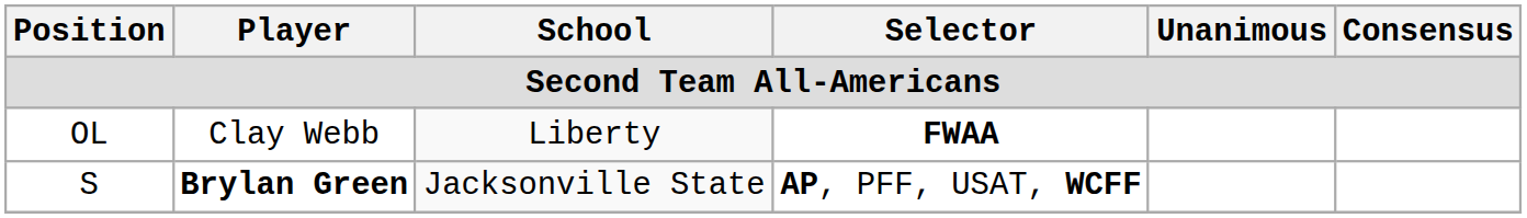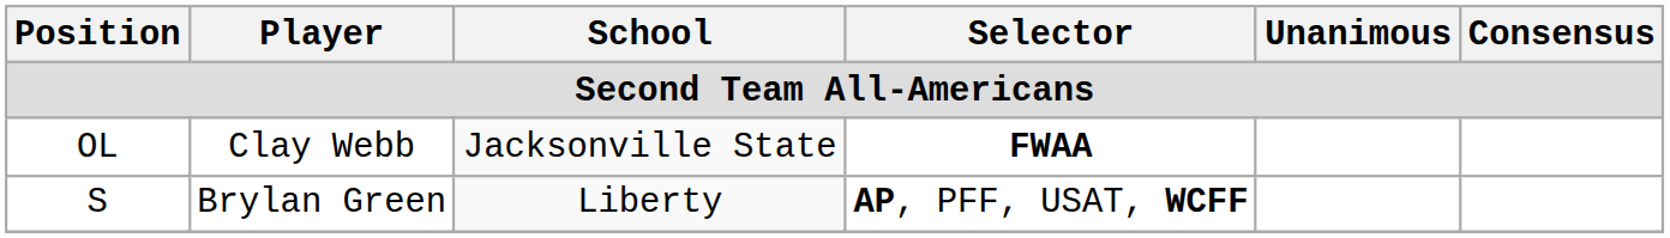 <table class="wikitable" border="0">
 <tr>
 <th>Position</th>
 <th>Player</th>
 <th>School</th>
 <th>Selector</th>
 <th>Unanimous</th>
 <th>Consensus</th>
 </tr>
 <tr>
 <td colspan="6" style="text-align:center; background:#ddd;"><strong>Second Team All-Americans</strong></td>
 </tr>
 <tr style="text-align:center;">
 <td style="background:white">OL</td>
 <td style="background:white">Clay Webb</td>
-<td style=>Liberty</td>
+<td style=>Jacksonville State</td>
 <td style="background:white"><strong>FWAA</strong></td>
 <td style="background:white"></td>
 <td style="background:white"></td>
 </tr>
 <tr style="text-align:center;">
 <td style="background:white">S</td>
-<td style="background:white"><strong>Brylan Green</strong></td>
-<td style=>Jacksonville State</td>
+<td style="background:white">Brylan Green</td>
+<td style=>Liberty</td>
 <td style="background:white"><strong>AP</strong>, PFF, USAT, <strong>WCFF</strong></td>
 <td style="background:white"></td>
 <td style="background:white"></td>
 </tr>
 <tr>
 </tr>
 </table>
